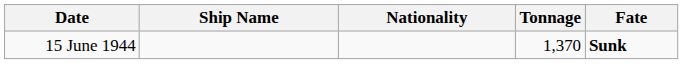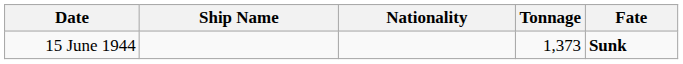 <table class="wikitable sortable">
 <tr>
 <th width="120px">Date</th>
 <th width="180px">Ship Name</th>
 <th width="160px">Nationality</th>
 <th width="25px">Tonnage</th>
 <th width="80px">Fate</th>
 </tr>
 <tr>
 <td align="right">15 June 1944</td>
 <td align="left"></td>
 <td align="left"></td>
-<td align="right">1,370</td>
+<td align="right">1,373</td>
 <td align="left"><strong>Sunk</strong></td>
 </tr>
 </table>
